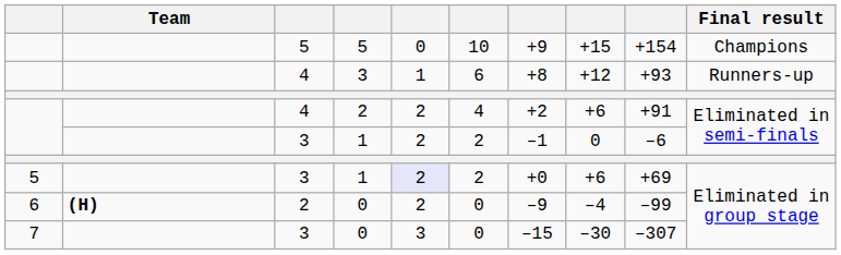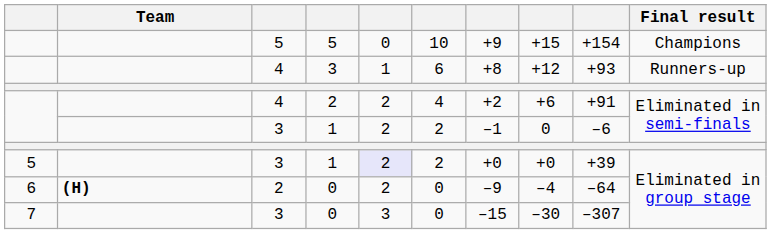 <table class=wikitable style="text-align:center;" width=620>
 <tr Indonesia>
 <th width=5.5%></th>
 <th width=20%>Team</th>
 <th width=5.5%></th>
 <th width=5.5%></th>
 <th width=5.5%></th>
 <th width=5.5%></th>
 <th width=5.5%></th>
 <th width=5.5%></th>
 <th width=5.5%></th>
 <th width=14%>Final result</th>
 </tr>
 <tr>
 <td></td>
 <td align="left"></td>
 <td>5</td>
 <td>5</td>
 <td>0</td>
 <td>10</td>
 <td>+9</td>
 <td>+15</td>
 <td>+154</td>
 <td>Champions</td>
 </tr>
 <tr>
 <td></td>
 <td align="left"></td>
 <td>4</td>
 <td>3</td>
 <td>1</td>
 <td>6</td>
 <td>+8</td>
 <td>+12</td>
 <td>+93</td>
 <td>Runners-up</td>
 </tr>
 <tr>
 <th colspan="10"></th>
 </tr>
 <tr>
 <td rowspan="2"></td>
 <td align="left"></td>
 <td>4</td>
 <td>2</td>
 <td>2</td>
 <td>4</td>
 <td>+2</td>
 <td>+6</td>
 <td>+91</td>
 <td rowspan="2">Eliminated in <a href='#'>semi-finals</a></td>
 </tr>
 <tr>
 <td align="left"></td>
 <td>3</td>
 <td>1</td>
 <td>2</td>
 <td>2</td>
 <td>–1</td>
 <td>0</td>
 <td>–6</td>
 </tr>
 <tr>
 <th colspan="10"></th>
 </tr>
 <tr>
 <td>5</td>
 <td align="left"></td>
 <td>3</td>
 <td>1</td>
 <td style="background: lavender;">2</td>
 <td>2</td>
 <td>+0</td>
-<td>+6</td>
-<td>+69</td>
+<td>+0</td>
+<td>+39</td>
 <td rowspan="3">Eliminated in <a href='#'>group stage</a></td>
 </tr>
 <tr>
 <td>6</td>
 <td align="left"> <strong>(H)</strong></td>
 <td>2</td>
 <td>0</td>
 <td>2</td>
 <td>0</td>
 <td>–9</td>
 <td>–4</td>
-<td>–99</td>
+<td>–64</td>
 </tr>
 <tr>
 <td>7</td>
 <td align="left"></td>
 <td>3</td>
 <td>0</td>
 <td>3</td>
 <td>0</td>
 <td>–15</td>
 <td>–30</td>
 <td>–307</td>
 </tr>
 </table>
